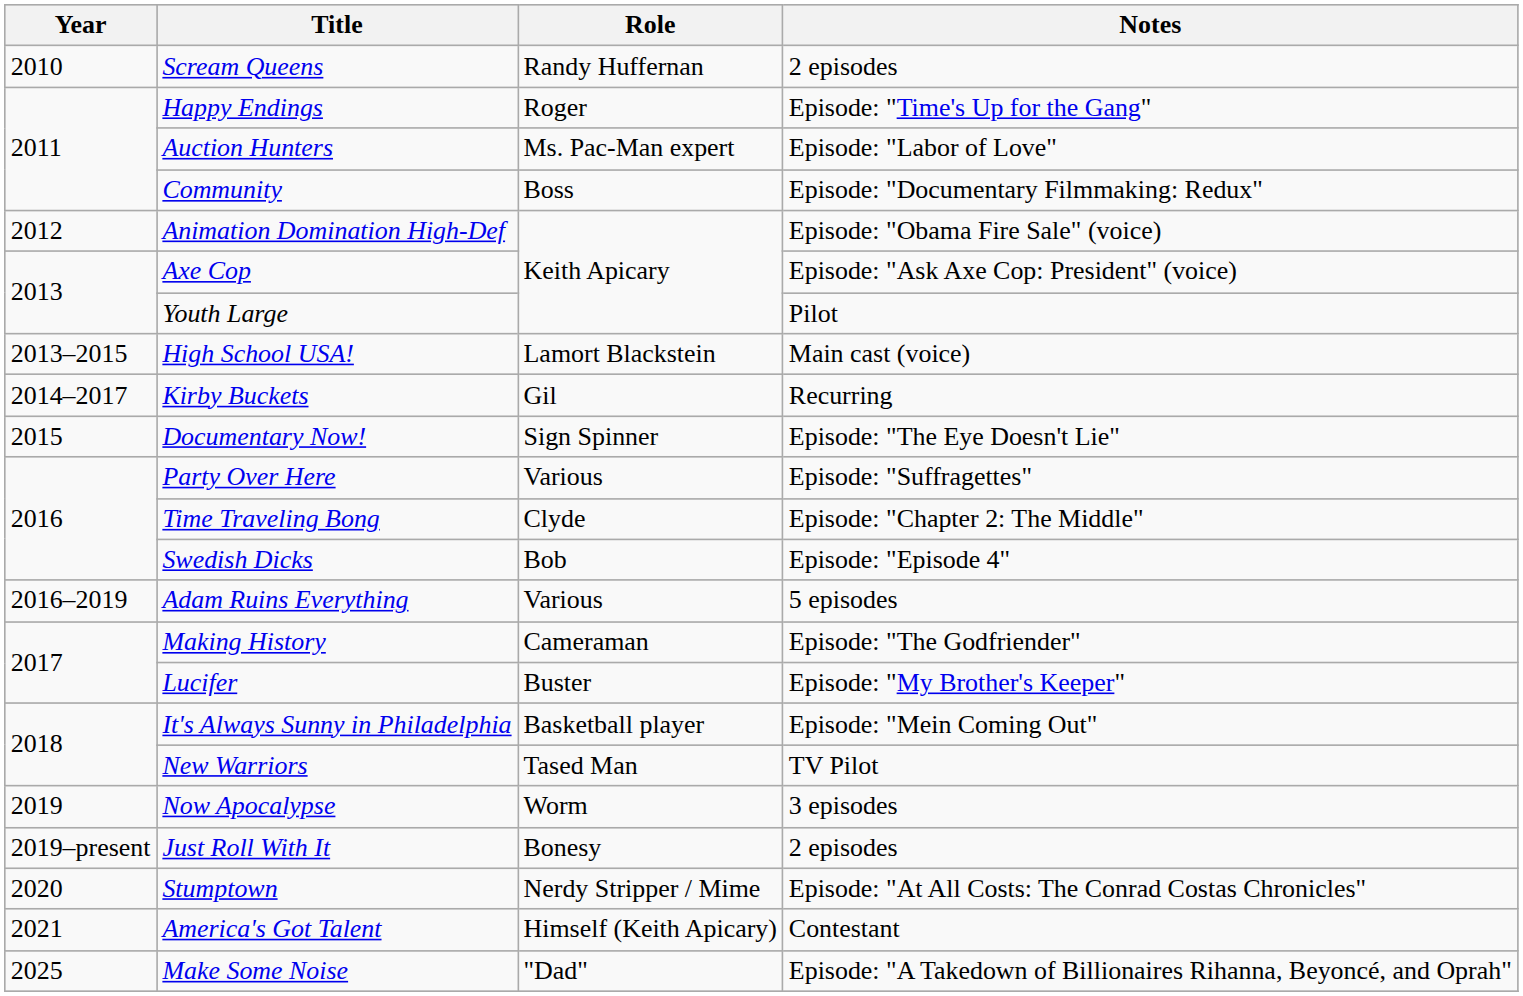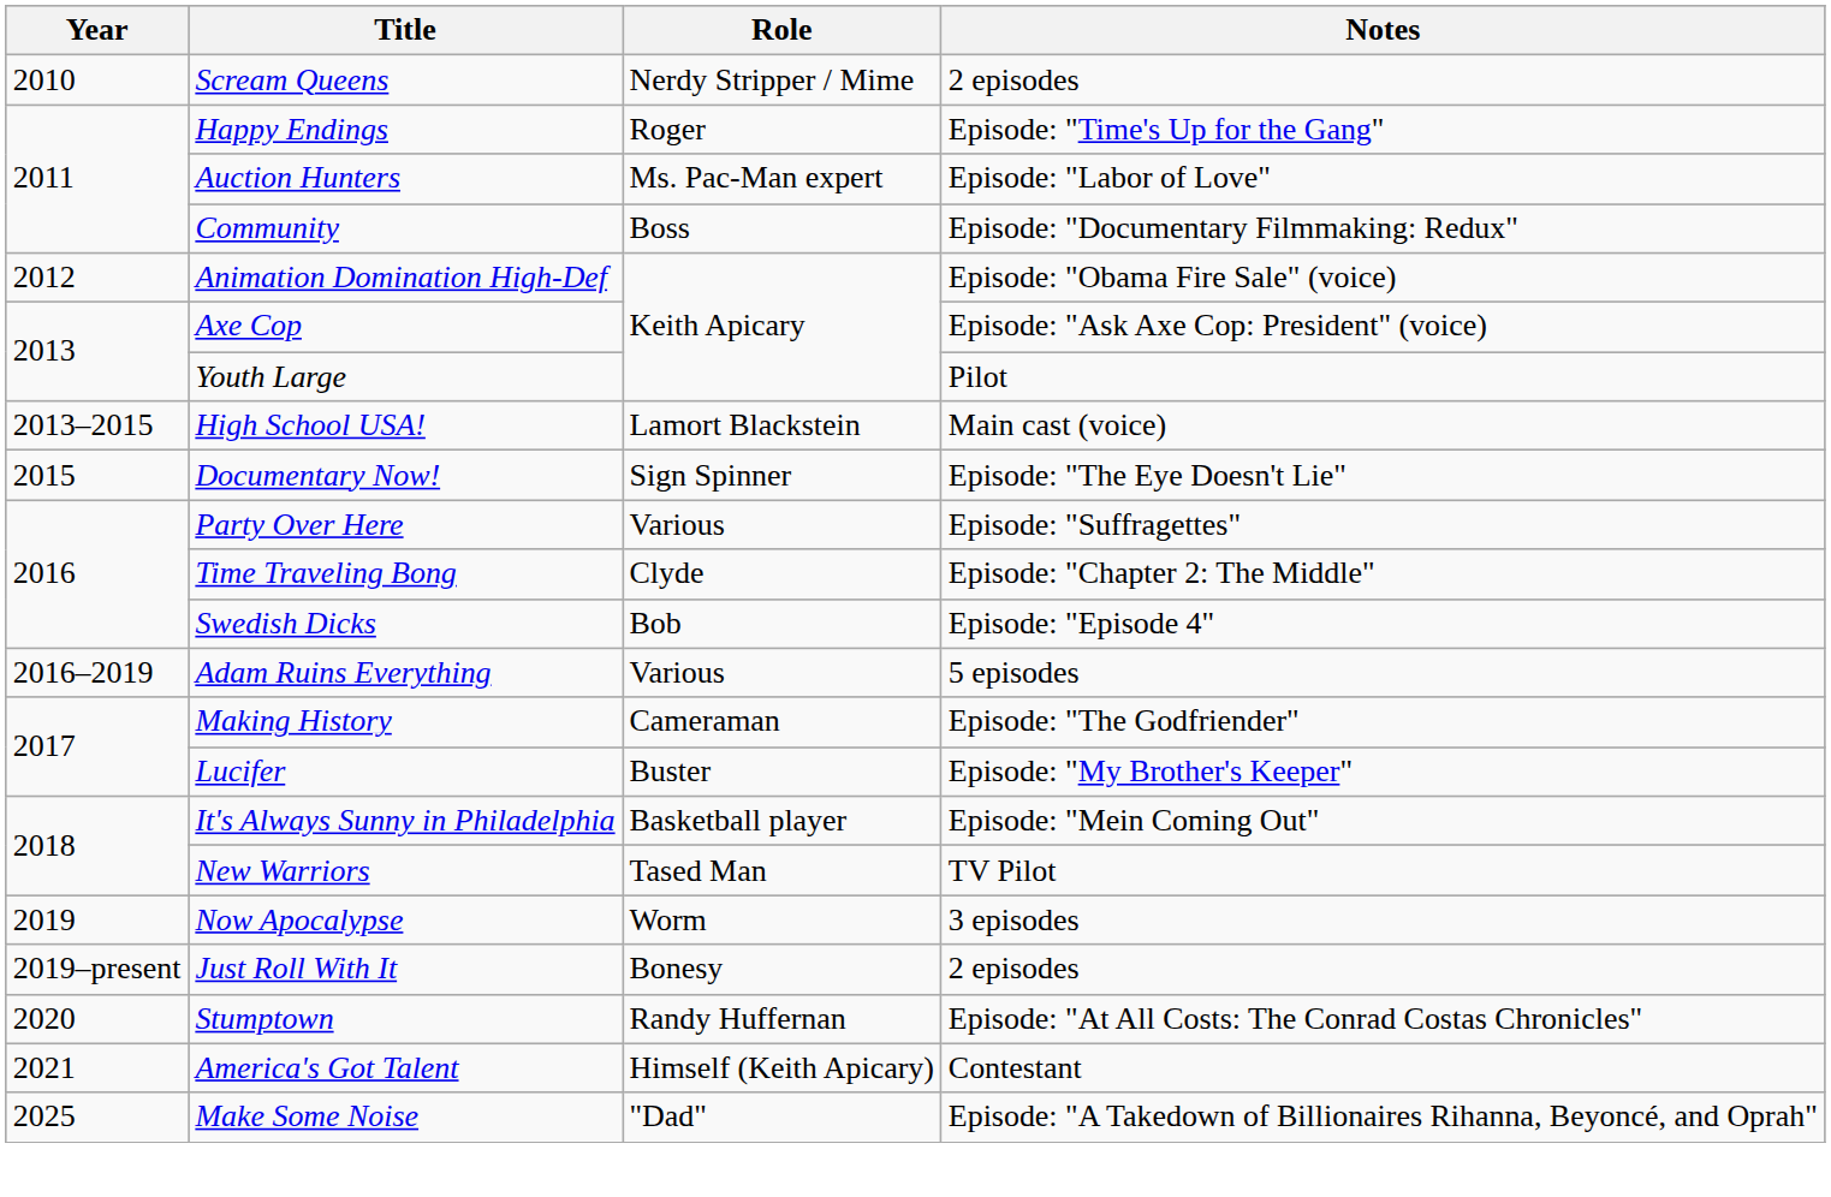 <table class="wikitable sortable">
 <tr>
 <th>Year</th>
 <th>Title</th>
 <th>Role</th>
 <th>Notes</th>
 </tr>
 <tr>
 <td>2010</td>
 <td><em><a href='#'>Scream Queens</a></em></td>
-<td>Randy Huffernan</td>
+<td>Nerdy Stripper / Mime</td>
 <td>2 episodes</td>
 </tr>
 <tr>
 <td rowspan="3">2011</td>
 <td><em><a href='#'>Happy Endings</a></em></td>
 <td>Roger</td>
 <td>Episode: "<a href='#'>Time's Up for the Gang</a>"</td>
 </tr>
 <tr>
 <td><em><a href='#'>Auction Hunters</a></em></td>
 <td>Ms. Pac-Man expert</td>
 <td>Episode: "Labor of Love"</td>
 </tr>
 <tr>
 <td><em><a href='#'>Community</a></em></td>
 <td>Boss</td>
 <td>Episode: "Documentary Filmmaking: Redux"</td>
 </tr>
 <tr>
 <td>2012</td>
 <td><em><a href='#'>Animation Domination High-Def</a></em></td>
 <td rowspan="3">Keith Apicary</td>
 <td>Episode: "Obama Fire Sale" (voice)</td>
 </tr>
 <tr>
 <td rowspan="2">2013</td>
 <td><em><a href='#'>Axe Cop</a></em></td>
 <td>Episode: "Ask Axe Cop: President" (voice)</td>
 </tr>
 <tr>
 <td><em>Youth Large</em></td>
 <td>Pilot</td>
 </tr>
 <tr>
 <td>2013–2015</td>
 <td><em><a href='#'>High School USA!</a></em></td>
 <td>Lamort Blackstein</td>
 <td>Main cast (voice)</td>
-</tr>
-<tr>
-<td>2014–2017</td>
-<td><em><a href='#'>Kirby Buckets</a></em></td>
-<td>Gil</td>
-<td>Recurring</td>
 </tr>
 <tr>
 <td>2015</td>
 <td><em><a href='#'>Documentary Now!</a></em></td>
 <td>Sign Spinner</td>
 <td>Episode: "The Eye Doesn't Lie"</td>
 </tr>
 <tr>
 <td rowspan="3">2016</td>
 <td><em><a href='#'>Party Over Here</a></em></td>
 <td>Various</td>
 <td>Episode: "Suffragettes"</td>
 </tr>
 <tr>
 <td><em><a href='#'>Time Traveling Bong</a></em></td>
 <td>Clyde</td>
 <td>Episode: "Chapter 2: The Middle"</td>
 </tr>
 <tr>
 <td><em><a href='#'>Swedish Dicks</a></em></td>
 <td>Bob</td>
 <td>Episode: "Episode 4"</td>
 </tr>
 <tr>
 <td>2016–2019</td>
 <td><em><a href='#'>Adam Ruins Everything</a></em></td>
 <td>Various</td>
 <td>5 episodes</td>
 </tr>
 <tr>
 <td rowspan="2">2017</td>
 <td><em><a href='#'>Making History</a></em></td>
 <td>Cameraman</td>
 <td>Episode: "The Godfriender"</td>
 </tr>
 <tr>
 <td><em><a href='#'>Lucifer</a></em></td>
 <td>Buster</td>
 <td>Episode: "<a href='#'>My Brother's Keeper</a>"</td>
 </tr>
 <tr>
 <td rowspan="2">2018</td>
 <td><em><a href='#'>It's Always Sunny in Philadelphia</a></em></td>
 <td>Basketball player</td>
 <td>Episode: "Mein Coming Out"</td>
 </tr>
 <tr>
 <td><em><a href='#'>New Warriors</a></em></td>
 <td>Tased Man</td>
 <td>TV Pilot</td>
 </tr>
 <tr>
 <td>2019</td>
 <td><em><a href='#'>Now Apocalypse</a></em></td>
 <td>Worm</td>
 <td>3 episodes</td>
 </tr>
 <tr>
 <td>2019–present</td>
 <td><em><a href='#'>Just Roll With It</a></em></td>
 <td>Bonesy</td>
 <td>2 episodes</td>
 </tr>
 <tr>
 <td>2020</td>
 <td><em><a href='#'>Stumptown</a></em></td>
-<td>Nerdy Stripper / Mime</td>
+<td>Randy Huffernan</td>
 <td>Episode: "At All Costs: The Conrad Costas Chronicles"</td>
 </tr>
 <tr>
 <td>2021</td>
 <td><em><a href='#'>America's Got Talent</a></em></td>
 <td>Himself (Keith Apicary)</td>
 <td>Contestant</td>
 </tr>
 <tr>
 <td>2025</td>
 <td><em><a href='#'>Make Some Noise</a></em></td>
 <td>"Dad"</td>
 <td>Episode: "A Takedown of Billionaires Rihanna, Beyoncé, and Oprah"</td>
 </tr>
 <tr>
 </tr>
 </table>
